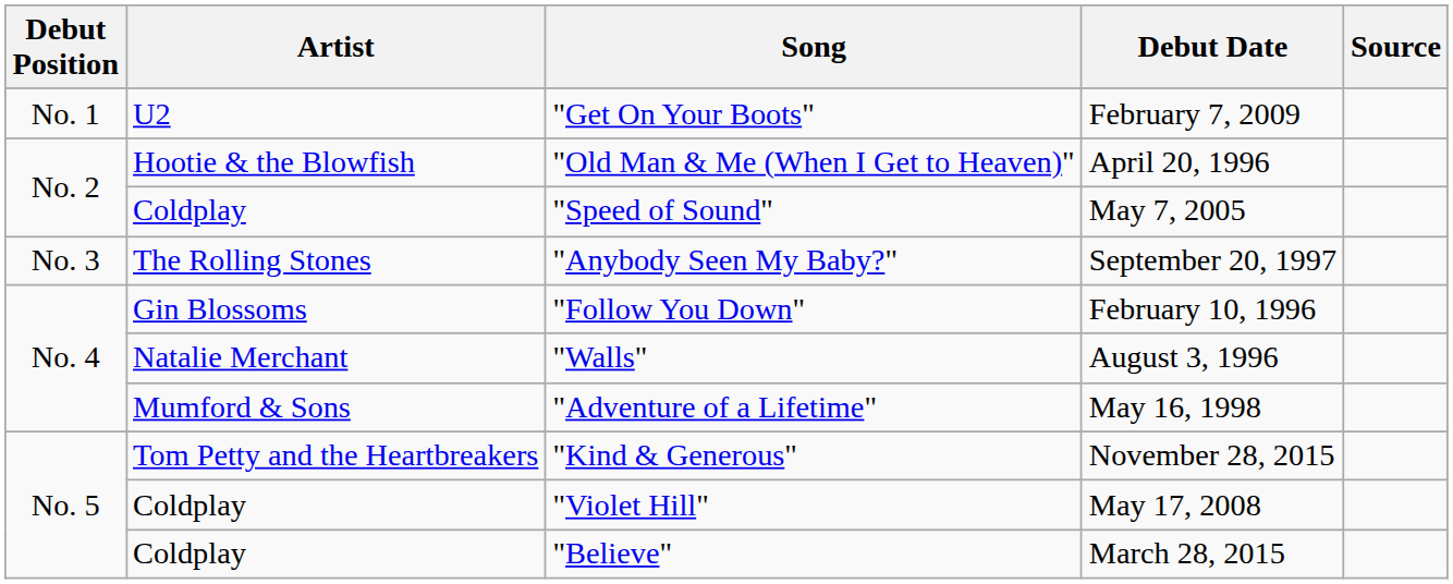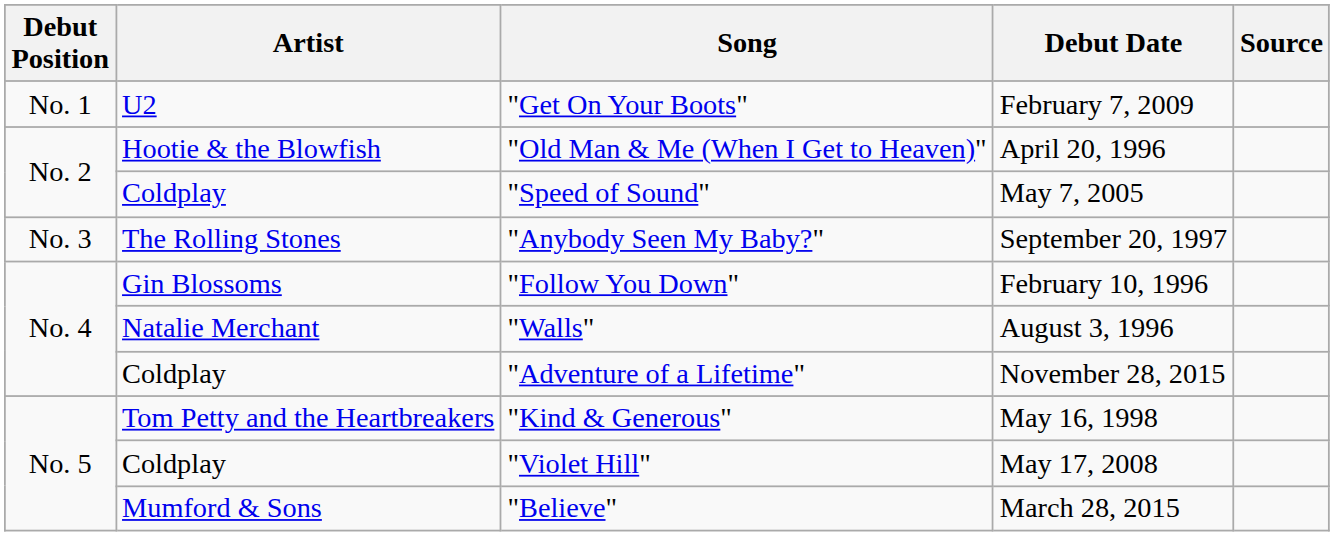 <table class="wikitable">
 <tr>
 <th>Debut <br> Position</th>
 <th>Artist</th>
 <th>Song</th>
 <th>Debut Date</th>
 <th>Source</th>
 </tr>
 <tr>
 <td style="text-align:center;">No. 1</td>
 <td><a href='#'>U2</a></td>
 <td>"<a href='#'>Get On Your Boots</a>"</td>
 <td>February 7, 2009</td>
 <td></td>
 </tr>
 <tr>
 <td rowspan=2 style="text-align:center;">No. 2</td>
 <td><a href='#'>Hootie & the Blowfish</a></td>
 <td>"<a href='#'>Old Man & Me (When I Get to Heaven)</a>"</td>
 <td>April 20, 1996</td>
 <td></td>
 </tr>
 <tr>
 <td><a href='#'>Coldplay</a></td>
 <td>"<a href='#'>Speed of Sound</a>"</td>
 <td>May 7, 2005</td>
 <td></td>
 </tr>
 <tr>
 <td style="text-align:center;">No. 3</td>
 <td><a href='#'>The Rolling Stones</a></td>
 <td>"<a href='#'>Anybody Seen My Baby?</a>"</td>
 <td>September 20, 1997</td>
 <td></td>
 </tr>
 <tr>
 <td rowspan=3 style="text-align:center;">No. 4</td>
 <td><a href='#'>Gin Blossoms</a></td>
 <td>"<a href='#'>Follow You Down</a>"</td>
 <td>February 10, 1996</td>
 <td></td>
 </tr>
 <tr>
 <td><a href='#'>Natalie Merchant</a></td>
 <td>"<a href='#'>Walls</a>"</td>
 <td>August 3, 1996</td>
 <td></td>
 </tr>
 <tr>
-<td><a href='#'>Mumford & Sons</a></td>
+<td>Coldplay</td>
 <td>"<a href='#'>Adventure of a Lifetime</a>"</td>
-<td>May 16, 1998</td>
+<td>November 28, 2015</td>
 <td></td>
 </tr>
 <tr>
 <td rowspan=3 style="text-align:center;">No. 5</td>
 <td><a href='#'>Tom Petty and the Heartbreakers</a></td>
 <td>"<a href='#'>Kind & Generous</a>"</td>
-<td>November 28, 2015</td>
+<td>May 16, 1998</td>
 <td></td>
 </tr>
 <tr>
 <td>Coldplay</td>
 <td>"<a href='#'>Violet Hill</a>"</td>
 <td>May 17, 2008</td>
 <td></td>
 </tr>
 <tr>
-<td>Coldplay</td>
+<td><a href='#'>Mumford & Sons</a></td>
 <td>"<a href='#'>Believe</a>"</td>
 <td>March 28, 2015</td>
 <td></td>
 </tr>
 </table>
